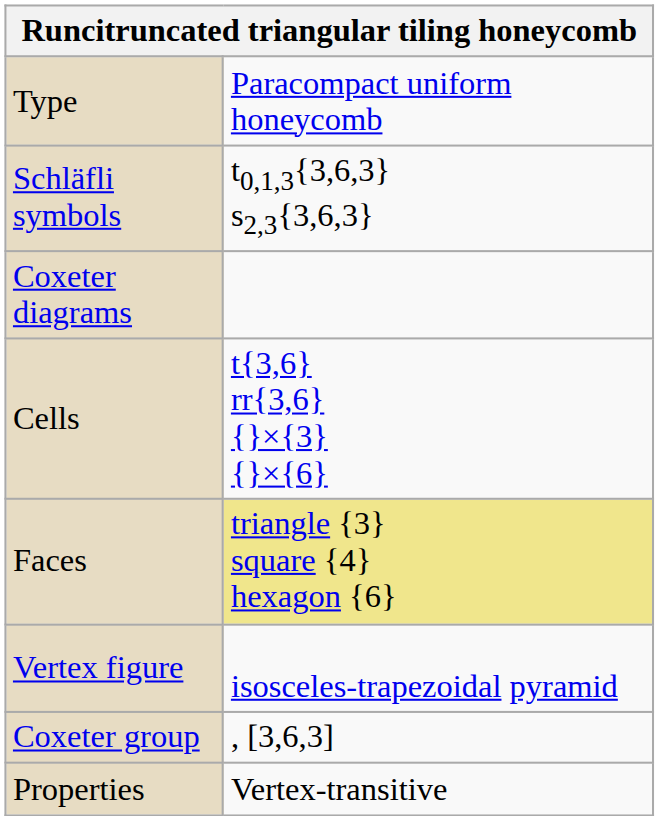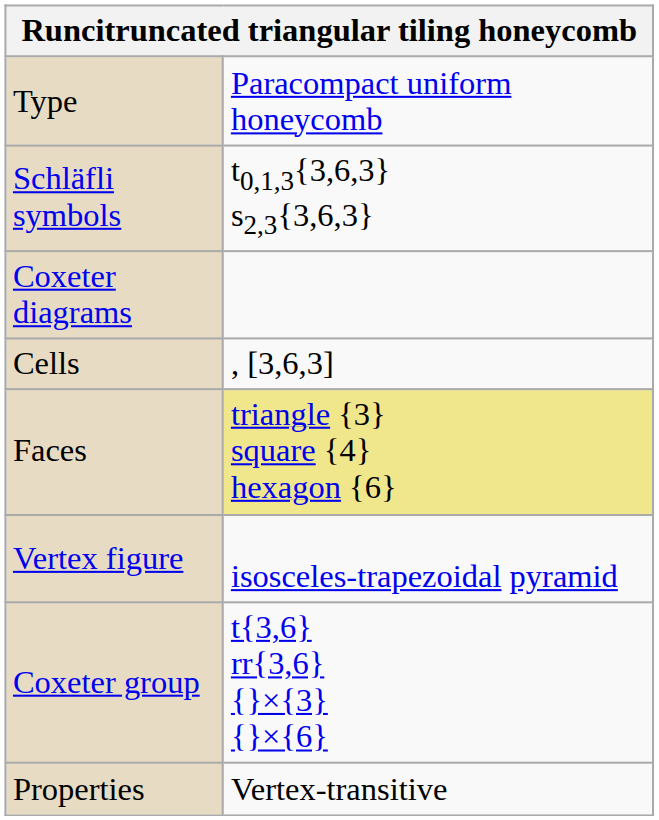 <table class="wikitable" align="right" style="margin-left:10px" width="320">
 <tr>
 <th bgcolor=#e7dcc3 colspan=2>Runcitruncated triangular tiling honeycomb<br></th>
 </tr>
 <tr>
 <td bgcolor=#e7dcc3>Type</td>
 <td><a href='#'>Paracompact uniform honeycomb</a></td>
 </tr>
 <tr>
 <td width=100 bgcolor=#e7dcc3><a href='#'>Schläfli symbols</a></td>
 <td>t<sub>0,1,3</sub>{3,6,3}<br>s<sub>2,3</sub>{3,6,3}</td>
 </tr>
 <tr>
 <td bgcolor=#e7dcc3><a href='#'>Coxeter diagrams</a></td>
 <td><br></td>
 </tr>
 <tr>
 <td bgcolor=#e7dcc3>Cells</td>
-<td><a href='#'>t{3,6}</a> <br><a href='#'>rr{3,6}</a> <br><a href='#'>{}×{3}</a> <br><a href='#'>{}×{6}</a> </td>
+<td>, [3,6,3]</td>
 </tr>
 <tr>
 <td bgcolor=#e7dcc3>Faces</td>
 <td style="background: khaki;"><a href='#'>triangle</a> {3}<br><a href='#'>square</a> {4}<br><a href='#'>hexagon</a> {6}</td>
 </tr>
 <tr>
 <td bgcolor=#e7dcc3><a href='#'>Vertex figure</a></td>
 <td><br><a href='#'>isosceles-trapezoidal</a> <a href='#'>pyramid</a></td>
 </tr>
 <tr>
 <td bgcolor=#e7dcc3><a href='#'>Coxeter group</a></td>
-<td>, [3,6,3]</td>
+<td><a href='#'>t{3,6}</a> <br><a href='#'>rr{3,6}</a> <br><a href='#'>{}×{3}</a> <br><a href='#'>{}×{6}</a> </td>
 </tr>
 <tr>
 <td bgcolor=#e7dcc3>Properties</td>
 <td>Vertex-transitive</td>
 </tr>
 </table>
